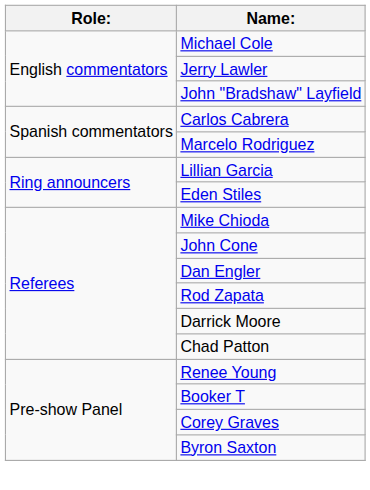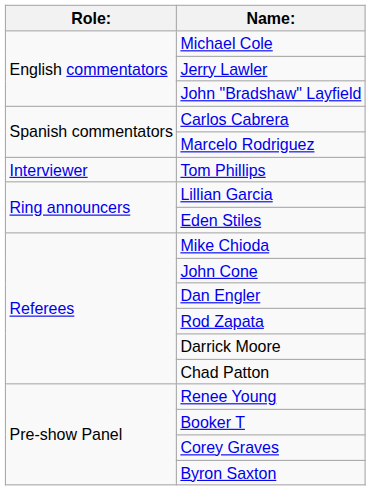 <table class=wikitable style="font-size:90%; margin: 0.5em 0 0.5em 1em; float: right; clear: right;">
 <tr>
 <th>Role:</th>
 <th>Name:</th>
 </tr>
 <tr>
 <td rowspan=3>English <a href='#'>commentators</a></td>
 <td><a href='#'>Michael Cole</a></td>
 </tr>
 <tr>
 <td><a href='#'>Jerry Lawler</a></td>
 </tr>
 <tr>
 <td><a href='#'>John "Bradshaw" Layfield</a></td>
 </tr>
 <tr>
 <td rowspan=2>Spanish commentators</td>
 <td><a href='#'>Carlos Cabrera</a></td>
 </tr>
 <tr>
 <td><a href='#'>Marcelo Rodriguez</a></td>
+</tr>
+<tr>
+<td><a href='#'>Interviewer</a></td>
+<td><a href='#'>Tom Phillips</a></td>
 </tr>
 <tr>
 <td rowspan=2><a href='#'>Ring announcers</a></td>
 <td><a href='#'>Lillian Garcia</a></td>
 </tr>
 <tr>
 <td><a href='#'>Eden Stiles</a></td>
 </tr>
 <tr>
 <td rowspan=6><a href='#'>Referees</a></td>
 <td><a href='#'>Mike Chioda</a></td>
 </tr>
 <tr>
 <td><a href='#'>John Cone</a></td>
 </tr>
 <tr>
 <td><a href='#'>Dan Engler</a></td>
 </tr>
 <tr>
 <td><a href='#'>Rod Zapata</a></td>
 </tr>
 <tr>
 <td>Darrick Moore</td>
 </tr>
 <tr>
 <td>Chad Patton</td>
 </tr>
 <tr>
 <td rowspan=4>Pre-show Panel</td>
 <td><a href='#'>Renee Young</a></td>
 </tr>
 <tr>
 <td><a href='#'>Booker T</a></td>
 </tr>
 <tr>
 <td><a href='#'>Corey Graves</a></td>
 </tr>
 <tr>
 <td><a href='#'>Byron Saxton</a></td>
 </tr>
 </table>
